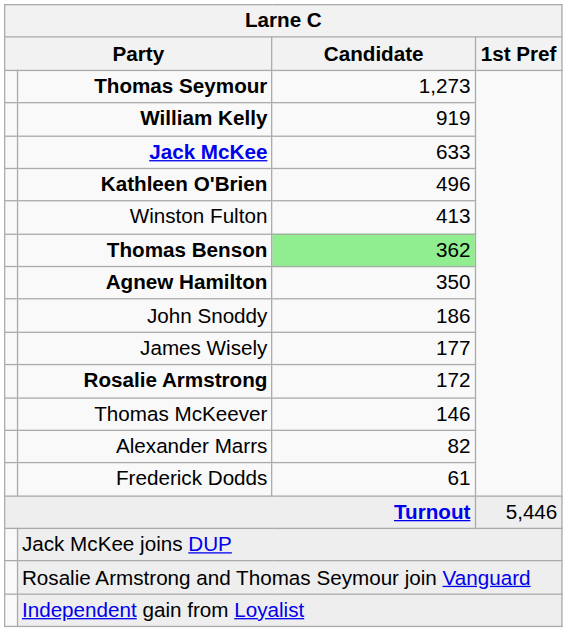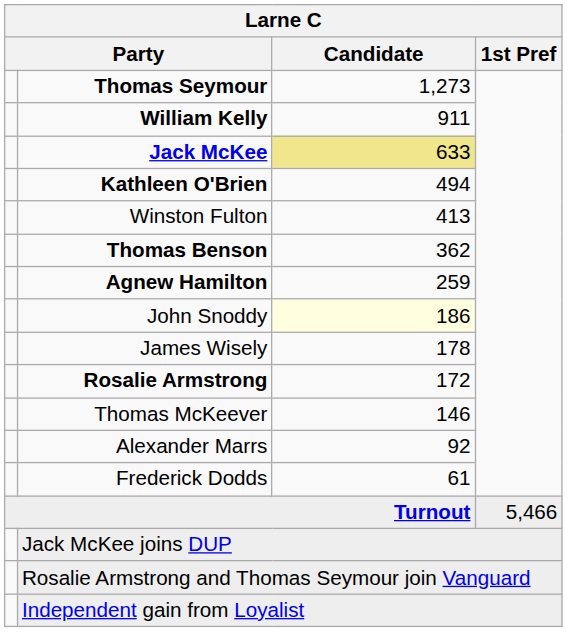 <table class="wikitable">
 <tr>
 <th colspan="4" align="center">Larne C</th>
 </tr>
 <tr>
 <th colspan="2" align="center" width=200>Party</th>
 <th width=150>Candidate</th>
 <th width=60>1st Pref</th>
 </tr>
 <tr>
 <td></td>
 <td align="right"><strong>Thomas Seymour</strong></td>
 <td align="right">1,273</td>
 </tr>
 <tr>
 <td></td>
 <td align="right"><strong>William Kelly</strong></td>
-<td align="right">919</td>
+<td align="right">911</td>
 </tr>
 <tr>
 <td></td>
 <td align="right"><strong><a href='#'>Jack McKee</a></strong></td>
-<td align="right">633</td>
+<td align="right" style="background: khaki;">633</td>
 </tr>
 <tr>
 <td></td>
 <td align="right"><strong>Kathleen O'Brien</strong></td>
-<td align="right">496</td>
+<td align="right">494</td>
 </tr>
 <tr>
 <td></td>
 <td align="right">Winston Fulton</td>
 <td align="right">413</td>
 </tr>
 <tr>
 <td></td>
 <td align="right"><strong>Thomas Benson</strong></td>
-<td align="right" style="background: lightgreen;">362</td>
+<td align="right">362</td>
 </tr>
 <tr>
 <td></td>
 <td align="right"><strong>Agnew Hamilton</strong></td>
-<td align="right">350</td>
+<td align="right">259</td>
 </tr>
 <tr>
 <td></td>
 <td align="right">John Snoddy</td>
-<td align="right">186</td>
+<td align="right" style="background: lightyellow;">186</td>
 </tr>
 <tr>
 <td></td>
 <td align="right">James Wisely</td>
-<td align="right">177</td>
+<td align="right">178</td>
 </tr>
 <tr>
 <td></td>
 <td align="right"><strong>Rosalie Armstrong</strong></td>
 <td align="right">172</td>
 </tr>
 <tr>
 <td></td>
 <td align="right">Thomas McKeever</td>
 <td align="right">146</td>
 </tr>
 <tr>
 <td></td>
 <td align="right">Alexander Marrs</td>
-<td align="right">82</td>
+<td align="right">92</td>
 </tr>
 <tr>
 <td></td>
 <td align="right">Frederick Dodds</td>
 <td align="right">61</td>
 </tr>
 <tr bgcolor="EEEEEE">
 <td colspan=3 align="right"><strong><a href='#'>Turnout</a></strong></td>
-<td align="right">5,446</td>
+<td align="right">5,466</td>
 </tr>
 <tr>
 <td bgcolor=></td>
 <td colspan=3 bgcolor="EEEEEE">Jack McKee joins <a href='#'>DUP</a></td>
 </tr>
 <tr>
 <td bgcolor=></td>
 <td colspan=3 bgcolor="EEEEEE">Rosalie Armstrong and Thomas Seymour join <a href='#'>Vanguard</a></td>
 </tr>
 <tr>
 <td bgcolor=></td>
 <td colspan=3 bgcolor="EEEEEE"><a href='#'>Independent</a> gain from <a href='#'>Loyalist</a></td>
 </tr>
 </table>
